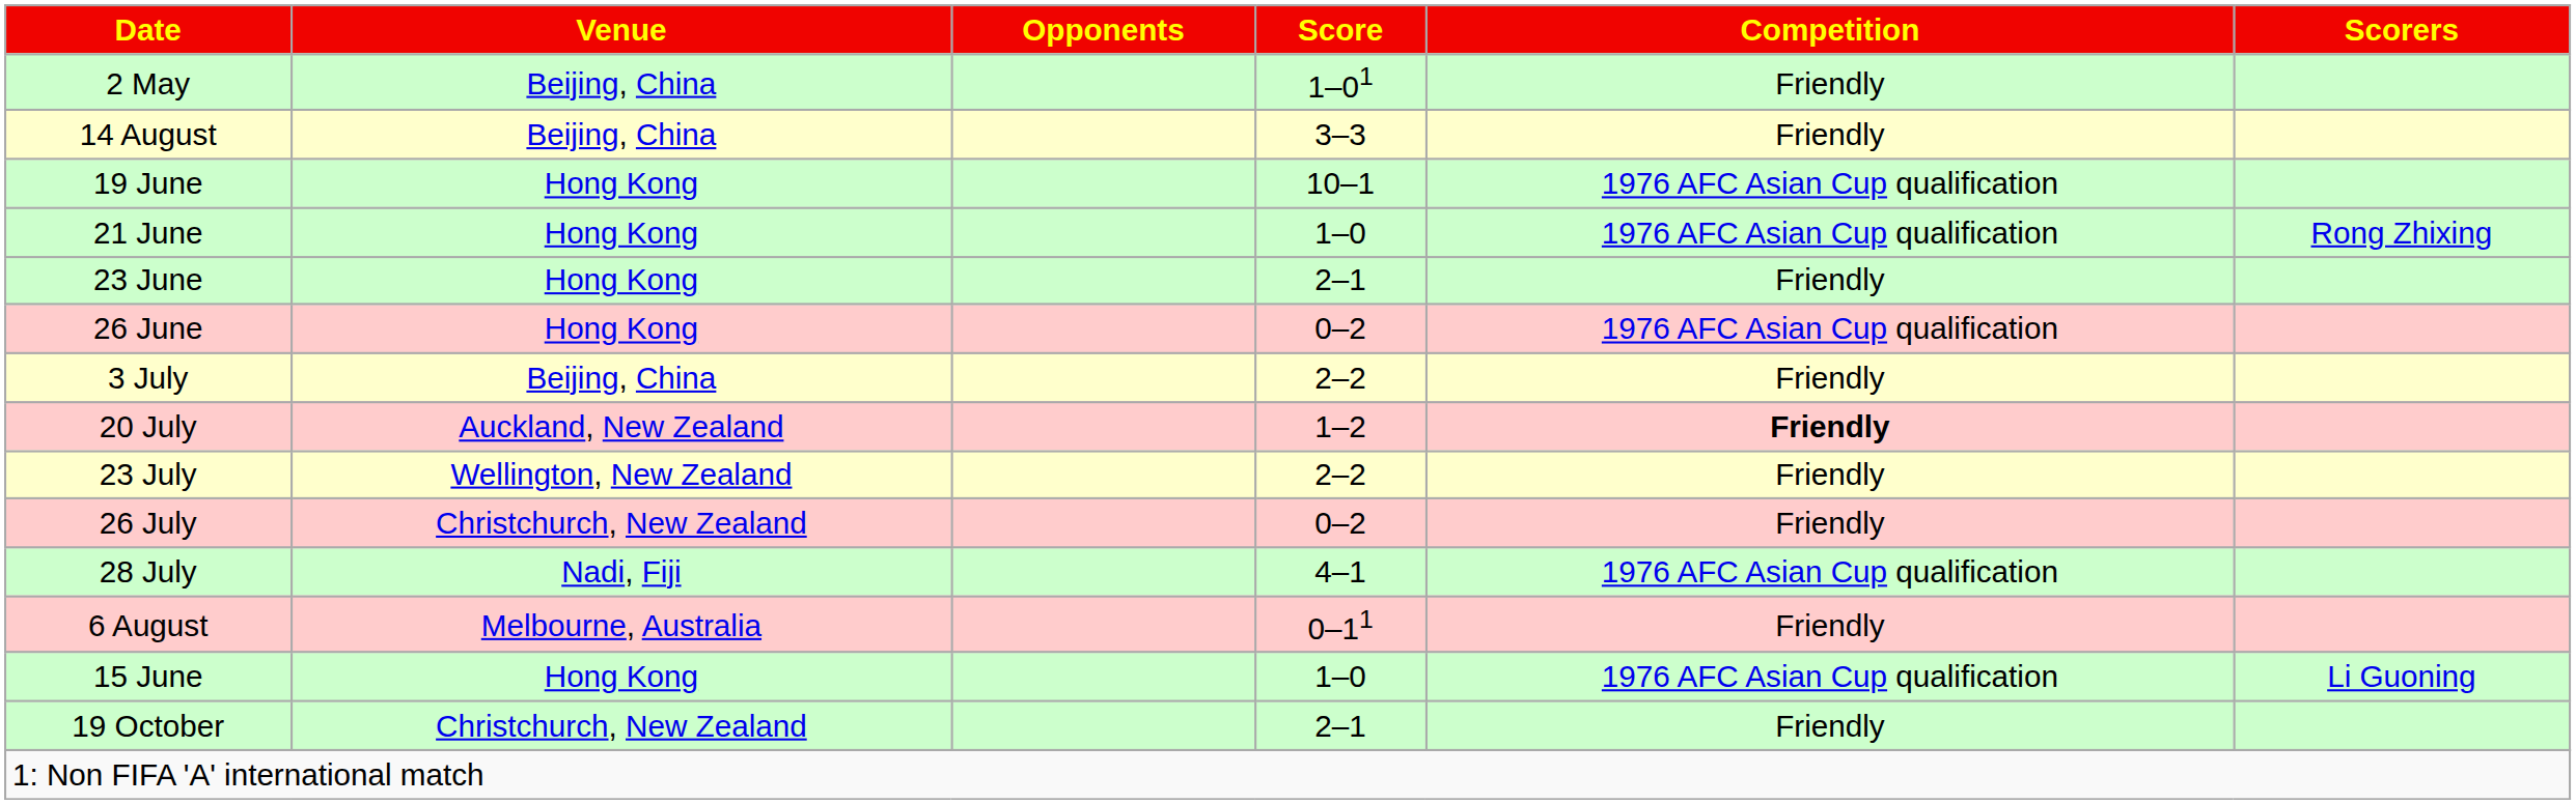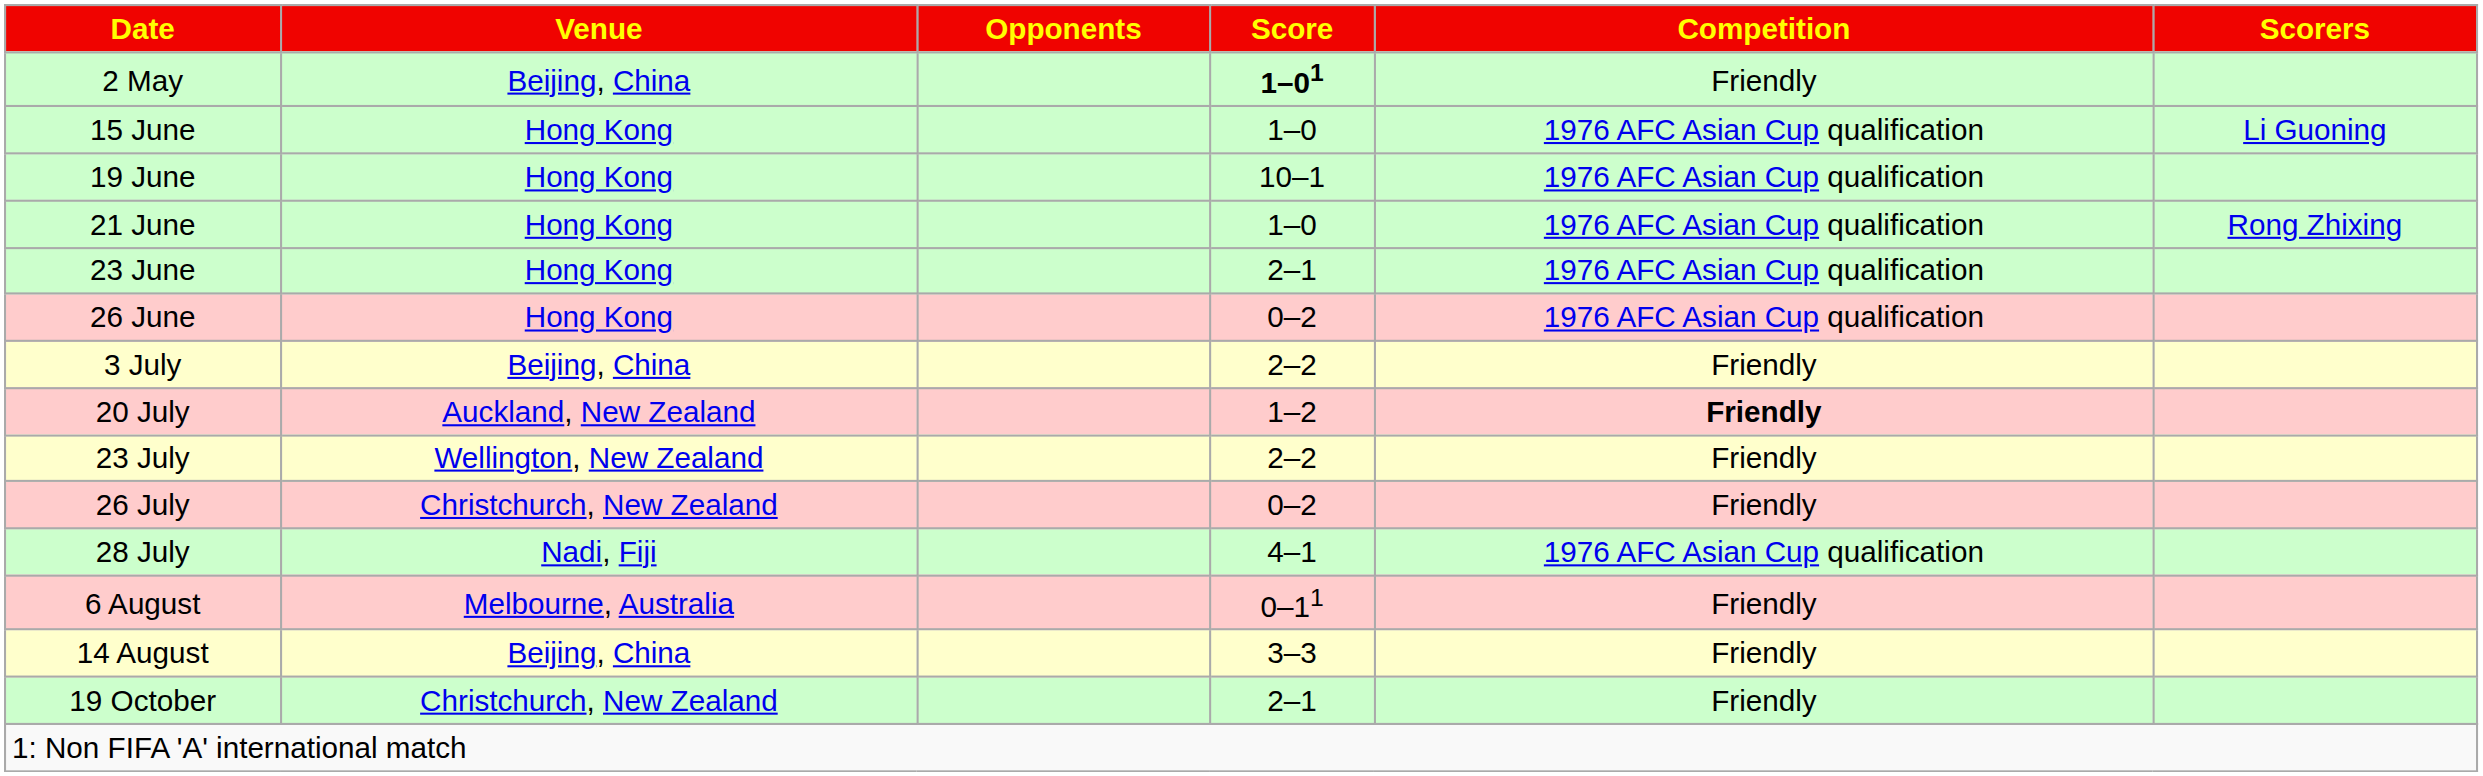 <table width=95% class="wikitable" style="text-align: center; font-size: 90%">
 <tr bgcolor=#F00300 style="color:yellow">
 <td><strong>Date</strong></td>
 <td><strong>Venue</strong></td>
 <td><strong>Opponents</strong></td>
 <td><strong>Score</strong></td>
 <td><strong>Competition</strong></td>
 <td><strong>Scorers</strong></td>
 </tr>
 <tr bgcolor=#CCFFCC>
 <td>2 May</td>
 <td><a href='#'>Beijing</a>, <a href='#'>China</a></td>
 <td></td>
-<td>1–0<sup>1</sup></td>
+<td><strong>1–0<sup>1</sup></strong></td>
 <td>Friendly</td>
 <td></td>
 </tr>
-<tr bgcolor=#FFFFCC>
-<td>14 August</td>
-<td><a href='#'>Beijing</a>, <a href='#'>China</a></td>
+<tr bgcolor=#CCFFCC>
+<td>15 June</td>
+<td><a href='#'>Hong Kong</a></td>
 <td></td>
-<td>3–3</td>
-<td>Friendly</td>
-<td></td>
+<td>1–0</td>
+<td><a href='#'>1976 AFC Asian Cup</a> qualification</td>
+<td><a href='#'>Li Guoning</a></td>
 </tr>
 <tr bgcolor=#CCFFCC>
 <td>19 June</td>
 <td><a href='#'>Hong Kong</a></td>
 <td></td>
 <td>10–1</td>
 <td><a href='#'>1976 AFC Asian Cup</a> qualification</td>
 <td></td>
 </tr>
 <tr bgcolor=#CCFFCC>
 <td>21 June</td>
 <td><a href='#'>Hong Kong</a></td>
 <td></td>
 <td>1–0</td>
 <td><a href='#'>1976 AFC Asian Cup</a> qualification</td>
 <td><a href='#'>Rong Zhixing</a></td>
 </tr>
 <tr bgcolor=#CCFFCC>
 <td>23 June</td>
 <td><a href='#'>Hong Kong</a></td>
 <td></td>
 <td>2–1</td>
-<td>Friendly</td>
+<td><a href='#'>1976 AFC Asian Cup</a> qualification</td>
 <td></td>
 </tr>
 <tr bgcolor=#FFCCCC>
 <td>26 June</td>
 <td><a href='#'>Hong Kong</a></td>
 <td></td>
 <td>0–2</td>
 <td><a href='#'>1976 AFC Asian Cup</a> qualification</td>
 <td></td>
 </tr>
 <tr bgcolor=#FFFFCC>
 <td>3 July</td>
 <td><a href='#'>Beijing</a>, <a href='#'>China</a></td>
 <td></td>
 <td>2–2</td>
 <td>Friendly</td>
 <td></td>
 </tr>
 <tr bgcolor=#FFCCCC>
 <td>20 July</td>
 <td><a href='#'>Auckland</a>, <a href='#'>New Zealand</a></td>
 <td></td>
 <td>1–2</td>
 <td><strong>Friendly</strong></td>
 <td></td>
 </tr>
 <tr bgcolor=#FFFFCC>
 <td>23 July</td>
 <td><a href='#'>Wellington</a>, <a href='#'>New Zealand</a></td>
 <td></td>
 <td>2–2</td>
 <td>Friendly</td>
 <td></td>
 </tr>
 <tr bgcolor=#FFCCCC>
 <td>26 July</td>
 <td><a href='#'>Christchurch</a>, <a href='#'>New Zealand</a></td>
 <td></td>
 <td>0–2</td>
 <td>Friendly</td>
 <td></td>
 </tr>
 <tr bgcolor=#CCFFCC>
 <td>28 July</td>
 <td><a href='#'>Nadi</a>, <a href='#'>Fiji</a></td>
 <td></td>
 <td>4–1</td>
 <td><a href='#'>1976 AFC Asian Cup</a> qualification</td>
 <td></td>
 </tr>
 <tr bgcolor=#FFCCCC>
 <td>6 August</td>
 <td><a href='#'>Melbourne</a>, <a href='#'>Australia</a></td>
 <td></td>
 <td>0–1<sup>1</sup></td>
 <td>Friendly</td>
 <td></td>
 </tr>
-<tr bgcolor=#CCFFCC>
-<td>15 June</td>
-<td><a href='#'>Hong Kong</a></td>
+<tr bgcolor=#FFFFCC>
+<td>14 August</td>
+<td><a href='#'>Beijing</a>, <a href='#'>China</a></td>
 <td></td>
-<td>1–0</td>
-<td><a href='#'>1976 AFC Asian Cup</a> qualification</td>
-<td><a href='#'>Li Guoning</a></td>
+<td>3–3</td>
+<td>Friendly</td>
+<td></td>
 </tr>
 <tr bgcolor=#CCFFCC>
 <td>19 October</td>
 <td><a href='#'>Christchurch</a>, <a href='#'>New Zealand</a></td>
 <td></td>
 <td>2–1</td>
 <td>Friendly</td>
 <td></td>
 </tr>
 <tr>
 </tr>
 <tr>
 <td colspan=6 align=left>1: Non FIFA 'A' international match</td>
 </tr>
 </table>
